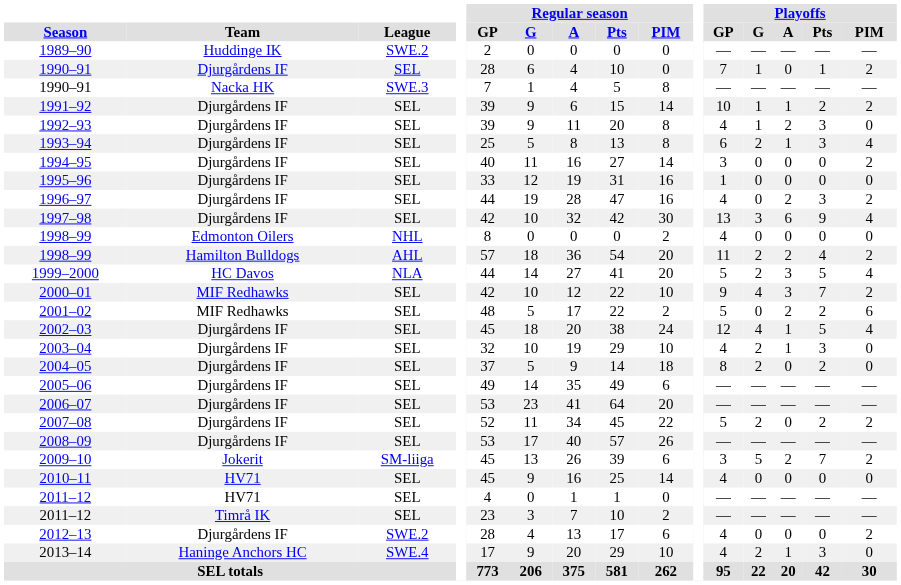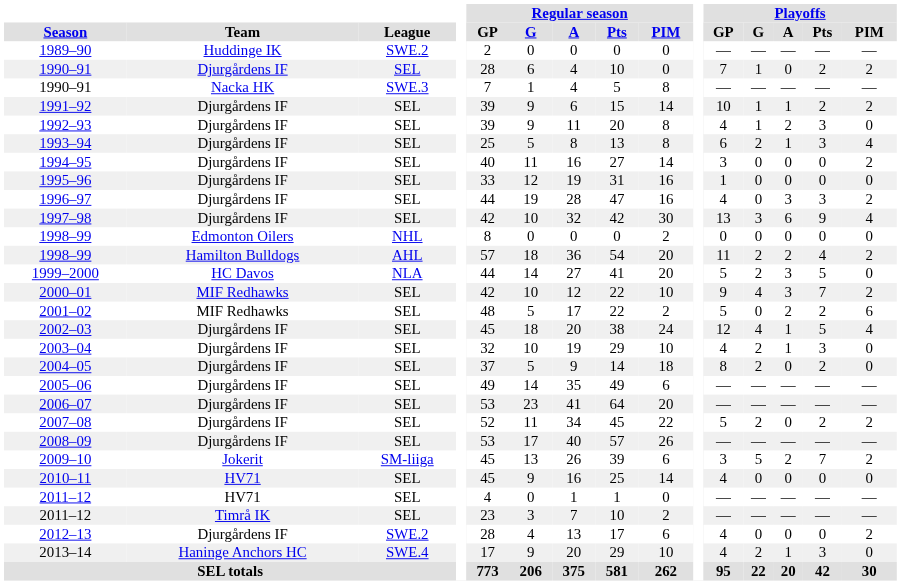 <table border="0" cellpadding="1" cellspacing="0" style="text-align:center; width:60em">
 <tr bgcolor="#e0e0e0">
 <th colspan="3" bgcolor="#ffffff"> </th>
 <th rowspan="99" bgcolor="#ffffff"> </th>
 <th colspan="5"><a href='#'>Regular season</a></th>
 <th rowspan="99" bgcolor="#ffffff"> </th>
 <th colspan="5"><a href='#'>Playoffs</a></th>
 </tr>
 <tr bgcolor="#e0e0e0">
 <th><a href='#'>Season</a></th>
 <th>Team</th>
 <th>League</th>
 <th>GP</th>
 <th><a href='#'>G</a></th>
 <th><a href='#'>A</a></th>
 <th><a href='#'>Pts</a></th>
 <th><a href='#'>PIM</a></th>
 <th>GP</th>
 <th>G</th>
 <th>A</th>
 <th>Pts</th>
 <th>PIM</th>
 </tr>
 <tr>
 <td><a href='#'>1989–90</a></td>
 <td><a href='#'>Huddinge IK</a></td>
 <td><a href='#'>SWE.2</a></td>
 <td>2</td>
 <td>0</td>
 <td>0</td>
 <td>0</td>
 <td>0</td>
 <td>—</td>
 <td>—</td>
 <td>—</td>
 <td>—</td>
 <td>—</td>
 </tr>
 <tr bgcolor="#f0f0f0">
 <td><a href='#'>1990–91</a></td>
 <td><a href='#'>Djurgårdens IF</a></td>
 <td><a href='#'>SEL</a></td>
 <td>28</td>
 <td>6</td>
 <td>4</td>
 <td>10</td>
 <td>0</td>
 <td>7</td>
 <td>1</td>
 <td>0</td>
-<td>1</td>
+<td>2</td>
 <td>2</td>
 </tr>
 <tr>
 <td>1990–91</td>
 <td><a href='#'>Nacka HK</a></td>
 <td><a href='#'>SWE.3</a></td>
 <td>7</td>
 <td>1</td>
 <td>4</td>
 <td>5</td>
 <td>8</td>
 <td>—</td>
 <td>—</td>
 <td>—</td>
 <td>—</td>
 <td>—</td>
 </tr>
 <tr bgcolor="#f0f0f0">
 <td><a href='#'>1991–92</a></td>
 <td>Djurgårdens IF</td>
 <td>SEL</td>
 <td>39</td>
 <td>9</td>
 <td>6</td>
 <td>15</td>
 <td>14</td>
 <td>10</td>
 <td>1</td>
 <td>1</td>
 <td>2</td>
 <td>2</td>
 </tr>
 <tr>
 <td><a href='#'>1992–93</a></td>
 <td>Djurgårdens IF</td>
 <td>SEL</td>
 <td>39</td>
 <td>9</td>
 <td>11</td>
 <td>20</td>
 <td>8</td>
 <td>4</td>
 <td>1</td>
 <td>2</td>
 <td>3</td>
 <td>0</td>
 </tr>
 <tr bgcolor="#f0f0f0">
 <td><a href='#'>1993–94</a></td>
 <td>Djurgårdens IF</td>
 <td>SEL</td>
 <td>25</td>
 <td>5</td>
 <td>8</td>
 <td>13</td>
 <td>8</td>
 <td>6</td>
 <td>2</td>
 <td>1</td>
 <td>3</td>
 <td>4</td>
 </tr>
 <tr>
 <td><a href='#'>1994–95</a></td>
 <td>Djurgårdens IF</td>
 <td>SEL</td>
 <td>40</td>
 <td>11</td>
 <td>16</td>
 <td>27</td>
 <td>14</td>
 <td>3</td>
 <td>0</td>
 <td>0</td>
 <td>0</td>
 <td>2</td>
 </tr>
 <tr bgcolor="#f0f0f0">
 <td><a href='#'>1995–96</a></td>
 <td>Djurgårdens IF</td>
 <td>SEL</td>
 <td>33</td>
 <td>12</td>
 <td>19</td>
 <td>31</td>
 <td>16</td>
 <td>1</td>
 <td>0</td>
 <td>0</td>
 <td>0</td>
 <td>0</td>
 </tr>
 <tr>
 <td><a href='#'>1996–97</a></td>
 <td>Djurgårdens IF</td>
 <td>SEL</td>
 <td>44</td>
 <td>19</td>
 <td>28</td>
 <td>47</td>
 <td>16</td>
 <td>4</td>
 <td>0</td>
-<td>2</td>
+<td>3</td>
 <td>3</td>
 <td>2</td>
 </tr>
 <tr bgcolor="#f0f0f0">
 <td><a href='#'>1997–98</a></td>
 <td>Djurgårdens IF</td>
 <td>SEL</td>
 <td>42</td>
 <td>10</td>
 <td>32</td>
 <td>42</td>
 <td>30</td>
 <td>13</td>
 <td>3</td>
 <td>6</td>
 <td>9</td>
 <td>4</td>
 </tr>
 <tr>
 <td><a href='#'>1998–99</a></td>
 <td><a href='#'>Edmonton Oilers</a></td>
 <td><a href='#'>NHL</a></td>
 <td>8</td>
 <td>0</td>
 <td>0</td>
 <td>0</td>
 <td>2</td>
-<td>4</td>
+<td>0</td>
 <td>0</td>
 <td>0</td>
 <td>0</td>
 <td>0</td>
 </tr>
 <tr bgcolor="#f0f0f0">
 <td><a href='#'>1998–99</a></td>
 <td><a href='#'>Hamilton Bulldogs</a></td>
 <td><a href='#'>AHL</a></td>
 <td>57</td>
 <td>18</td>
 <td>36</td>
 <td>54</td>
 <td>20</td>
 <td>11</td>
 <td>2</td>
 <td>2</td>
 <td>4</td>
 <td>2</td>
 </tr>
 <tr>
 <td><a href='#'>1999–2000</a></td>
 <td><a href='#'>HC Davos</a></td>
 <td><a href='#'>NLA</a></td>
 <td>44</td>
 <td>14</td>
 <td>27</td>
 <td>41</td>
 <td>20</td>
 <td>5</td>
 <td>2</td>
 <td>3</td>
 <td>5</td>
-<td>4</td>
+<td>0</td>
 </tr>
 <tr bgcolor="#f0f0f0">
 <td><a href='#'>2000–01</a></td>
 <td><a href='#'>MIF Redhawks</a></td>
 <td>SEL</td>
 <td>42</td>
 <td>10</td>
 <td>12</td>
 <td>22</td>
 <td>10</td>
 <td>9</td>
 <td>4</td>
 <td>3</td>
 <td>7</td>
 <td>2</td>
 </tr>
 <tr>
 <td><a href='#'>2001–02</a></td>
 <td>MIF Redhawks</td>
 <td>SEL</td>
 <td>48</td>
 <td>5</td>
 <td>17</td>
 <td>22</td>
 <td>2</td>
 <td>5</td>
 <td>0</td>
 <td>2</td>
 <td>2</td>
 <td>6</td>
 </tr>
 <tr bgcolor="#f0f0f0">
 <td><a href='#'>2002–03</a></td>
 <td>Djurgårdens IF</td>
 <td>SEL</td>
 <td>45</td>
 <td>18</td>
 <td>20</td>
 <td>38</td>
 <td>24</td>
 <td>12</td>
 <td>4</td>
 <td>1</td>
 <td>5</td>
 <td>4</td>
 </tr>
 <tr>
 <td><a href='#'>2003–04</a></td>
 <td>Djurgårdens IF</td>
 <td>SEL</td>
 <td>32</td>
 <td>10</td>
 <td>19</td>
 <td>29</td>
 <td>10</td>
 <td>4</td>
 <td>2</td>
 <td>1</td>
 <td>3</td>
 <td>0</td>
 </tr>
 <tr bgcolor="#f0f0f0">
 <td><a href='#'>2004–05</a></td>
 <td>Djurgårdens IF</td>
 <td>SEL</td>
 <td>37</td>
 <td>5</td>
 <td>9</td>
 <td>14</td>
 <td>18</td>
 <td>8</td>
 <td>2</td>
 <td>0</td>
 <td>2</td>
 <td>0</td>
 </tr>
 <tr>
 <td><a href='#'>2005–06</a></td>
 <td>Djurgårdens IF</td>
 <td>SEL</td>
 <td>49</td>
 <td>14</td>
 <td>35</td>
 <td>49</td>
 <td>6</td>
 <td>—</td>
 <td>—</td>
 <td>—</td>
 <td>—</td>
 <td>—</td>
 </tr>
 <tr bgcolor="#f0f0f0">
 <td><a href='#'>2006–07</a></td>
 <td>Djurgårdens IF</td>
 <td>SEL</td>
 <td>53</td>
 <td>23</td>
 <td>41</td>
 <td>64</td>
 <td>20</td>
 <td>—</td>
 <td>—</td>
 <td>—</td>
 <td>—</td>
 <td>—</td>
 </tr>
 <tr>
 <td><a href='#'>2007–08</a></td>
 <td>Djurgårdens IF</td>
 <td>SEL</td>
 <td>52</td>
 <td>11</td>
 <td>34</td>
 <td>45</td>
 <td>22</td>
 <td>5</td>
 <td>2</td>
 <td>0</td>
 <td>2</td>
 <td>2</td>
 </tr>
 <tr bgcolor="#f0f0f0">
 <td><a href='#'>2008–09</a></td>
 <td>Djurgårdens IF</td>
 <td>SEL</td>
 <td>53</td>
 <td>17</td>
 <td>40</td>
 <td>57</td>
 <td>26</td>
 <td>—</td>
 <td>—</td>
 <td>—</td>
 <td>—</td>
 <td>—</td>
 </tr>
 <tr>
 <td><a href='#'>2009–10</a></td>
 <td><a href='#'>Jokerit</a></td>
 <td><a href='#'>SM-liiga</a></td>
 <td>45</td>
 <td>13</td>
 <td>26</td>
 <td>39</td>
 <td>6</td>
 <td>3</td>
 <td>5</td>
 <td>2</td>
 <td>7</td>
 <td>2</td>
 </tr>
 <tr bgcolor="#f0f0f0">
 <td><a href='#'>2010–11</a></td>
 <td><a href='#'>HV71</a></td>
 <td>SEL</td>
 <td>45</td>
 <td>9</td>
 <td>16</td>
 <td>25</td>
 <td>14</td>
 <td>4</td>
 <td>0</td>
 <td>0</td>
 <td>0</td>
 <td>0</td>
 </tr>
 <tr>
 <td><a href='#'>2011–12</a></td>
 <td>HV71</td>
 <td>SEL</td>
 <td>4</td>
 <td>0</td>
 <td>1</td>
 <td>1</td>
 <td>0</td>
 <td>—</td>
 <td>—</td>
 <td>—</td>
 <td>—</td>
 <td>—</td>
 </tr>
 <tr bgcolor="#f0f0f0">
 <td>2011–12</td>
 <td><a href='#'>Timrå IK</a></td>
 <td>SEL</td>
 <td>23</td>
 <td>3</td>
 <td>7</td>
 <td>10</td>
 <td>2</td>
 <td>—</td>
 <td>—</td>
 <td>—</td>
 <td>—</td>
 <td>—</td>
 </tr>
 <tr>
 <td><a href='#'>2012–13</a></td>
 <td>Djurgårdens IF</td>
 <td><a href='#'>SWE.2</a></td>
 <td>28</td>
 <td>4</td>
 <td>13</td>
 <td>17</td>
 <td>6</td>
 <td>4</td>
 <td>0</td>
 <td>0</td>
 <td>0</td>
 <td>2</td>
 </tr>
 <tr bgcolor="#f0f0f0">
 <td>2013–14</td>
 <td><a href='#'>Haninge Anchors HC</a></td>
 <td><a href='#'>SWE.4</a></td>
 <td>17</td>
 <td>9</td>
 <td>20</td>
 <td>29</td>
 <td>10</td>
 <td>4</td>
 <td>2</td>
 <td>1</td>
 <td>3</td>
 <td>0</td>
 </tr>
 <tr bgcolor="#e0e0e0">
 <th colspan="3">SEL totals</th>
 <th>773</th>
 <th>206</th>
 <th>375</th>
 <th>581</th>
 <th>262</th>
 <th>95</th>
 <th>22</th>
 <th>20</th>
 <th>42</th>
 <th>30</th>
 </tr>
 </table>
